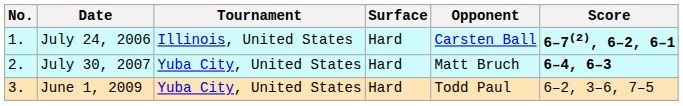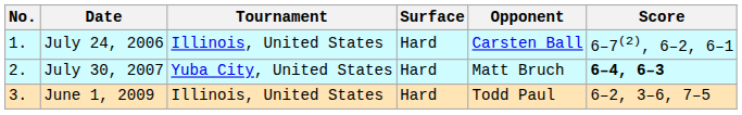 <table class="wikitable">
 <tr>
 <th>No.</th>
 <th>Date</th>
 <th>Tournament</th>
 <th>Surface</th>
 <th>Opponent</th>
 <th>Score</th>
 </tr>
 <tr bgcolor="CFFCFF">
 <td>1.</td>
 <td>July 24, 2006</td>
 <td><a href='#'>Illinois</a>, United States</td>
 <td>Hard</td>
 <td> <a href='#'>Carsten Ball</a></td>
-<td><strong>6–7<sup>(2)</sup>, 6–2, 6–1</strong></td>
+<td>6–7<sup>(2)</sup>, 6–2, 6–1</td>
 </tr>
 <tr bgcolor="CFFCFF">
 <td>2.</td>
 <td>July 30, 2007</td>
 <td><a href='#'>Yuba City</a>, United States</td>
 <td>Hard</td>
 <td> Matt Bruch</td>
 <td><strong>6–4, 6–3</strong></td>
 </tr>
 <tr bgcolor="moccasin">
 <td>3.</td>
 <td>June 1, 2009</td>
-<td><a href='#'>Yuba City</a>, United States</td>
+<td>Illinois, United States</td>
 <td>Hard</td>
 <td> Todd Paul</td>
 <td>6–2, 3–6, 7–5</td>
 </tr>
 </table>
